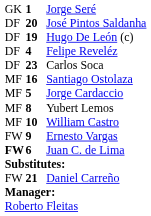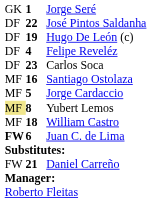 <table cellspacing="0" cellpadding="0" style="font-size:90%; margin:0.2em auto;">
 <tr>
 <th width="25"></th>
 <th width="25"></th>
 </tr>
 <tr>
 <td>GK</td>
 <td><strong>1</strong></td>
 <td> <a href='#'>Jorge Seré</a></td>
 </tr>
 <tr>
 <td>DF</td>
-<td><strong>20</strong></td>
+<td><strong>22</strong></td>
 <td> <a href='#'>José Pintos Saldanha</a></td>
 </tr>
 <tr>
 <td>DF</td>
 <td><strong>19</strong></td>
 <td> <a href='#'>Hugo De León</a> (c)</td>
 </tr>
 <tr>
 <td>DF</td>
 <td><strong>4</strong></td>
 <td> <a href='#'>Felipe Reveléz</a></td>
 </tr>
 <tr>
 <td>DF</td>
 <td><strong>23</strong></td>
 <td> Carlos Soca</td>
 </tr>
 <tr>
 <td>MF</td>
 <td><strong>16</strong></td>
 <td> <a href='#'>Santiago Ostolaza</a></td>
 </tr>
 <tr>
 <td>MF</td>
 <td><strong>5</strong></td>
 <td> <a href='#'>Jorge Cardaccio</a></td>
 </tr>
 <tr>
-<td>MF</td>
+<td style="background: khaki;">MF</td>
 <td><strong>8</strong></td>
 <td> Yubert Lemos</td>
 </tr>
 <tr>
 <td>MF</td>
-<td><strong>10</strong></td>
+<td><strong>18</strong></td>
 <td> <a href='#'>William Castro</a></td>
-</tr>
-<tr>
-<td>FW</td>
-<td><strong>9</strong></td>
-<td> <a href='#'>Ernesto Vargas</a></td>
-<td></td>
-<td></td>
 </tr>
 <tr>
 <td><strong>FW</strong></td>
 <td><strong>6</strong></td>
 <td> <a href='#'>Juan C. de Lima</a></td>
 </tr>
 <tr>
 <td colspan=3><strong>Substitutes:</strong></td>
 </tr>
 <tr>
 <td>FW</td>
 <td><strong>21</strong></td>
 <td> <a href='#'>Daniel Carreño</a></td>
 <td></td>
 <td></td>
 </tr>
 <tr>
 <td colspan=3><strong>Manager:</strong></td>
 </tr>
 <tr>
 <td colspan=4> <a href='#'>Roberto Fleitas</a> </td>
 </tr>
 </table>
